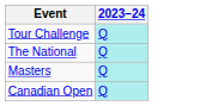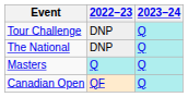 <table class="wikitable" border="1">
 <tr>
 <th>Event</th>
+<th><a href='#'>2022–23</a></th>
 <th><a href='#'>2023–24</a></th>
 </tr>
 <tr>
 <td><a href='#'>Tour Challenge</a></td>
+<td style="background:#EFEFEF;">DNP</td>
 <td style="background:#afeeee;"><a href='#'>Q</a></td>
 </tr>
 <tr>
 <td><a href='#'>The National</a></td>
+<td style="background:#EFEFEF;">DNP</td>
 <td style="background:#afeeee;"><a href='#'>Q</a></td>
 </tr>
 <tr>
 <td><a href='#'>Masters</a></td>
 <td style="background:#afeeee;"><a href='#'>Q</a></td>
+<td style="background:#afeeee;"><a href='#'>Q</a></td>
 </tr>
 <tr>
 <td><a href='#'>Canadian Open</a></td>
+<td style="background:#ffebcd;"><a href='#'>QF</a></td>
 <td style="background:#afeeee;"><a href='#'>Q</a></td>
 </tr>
 </table>
